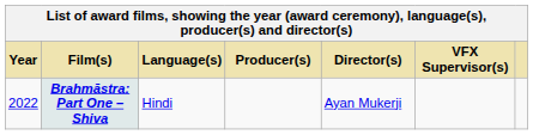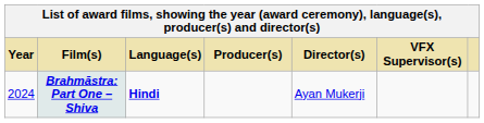 <table class="wikitable sortable plainrowheaders" style="width:100%">
 <tr>
 <th colspan="7">List of award films, showing the year (award ceremony), language(s), producer(s) and director(s)</th>
 </tr>
 <tr>
 <th scope="col" style="background-color:#EFE4B0;width:5%;">Year</th>
 <th scope="col" style="background-color:#EFE4B0;width:20%;">Film(s)</th>
 <th scope="col" style="background-color:#EFE4B0;width:10%;">Language(s)</th>
 <th scope="col" style="background-color:#EFE4B0;width:20%;">Producer(s)</th>
 <th scope="col" style="background-color:#EFE4B0;width:20%;">Director(s)</th>
 <th scope="col" style="background-color:#EFE4B0;width:20%;">VFX Supervisor(s)</th>
 <th scope="col" style="background-color:#EFE4B0;width:3%" class="unsortable"></th>
 </tr>
 <tr>
-<td align="center"><a href='#'>2022<br></a></td>
+<td align="center"><a href='#'>2024<br></a></td>
 <th scope="row" style="background-color:#E0EAEA"><em><a href='#'>Brahmāstra: Part One – Shiva</a></em></th>
-<td><a href='#'>Hindi</a></td>
+<td><strong><a href='#'>Hindi</a></strong></td>
 <td></td>
 <td><a href='#'>Ayan Mukerji</a></td>
 <td></td>
 <td align="center"></td>
 </tr>
 </table>
